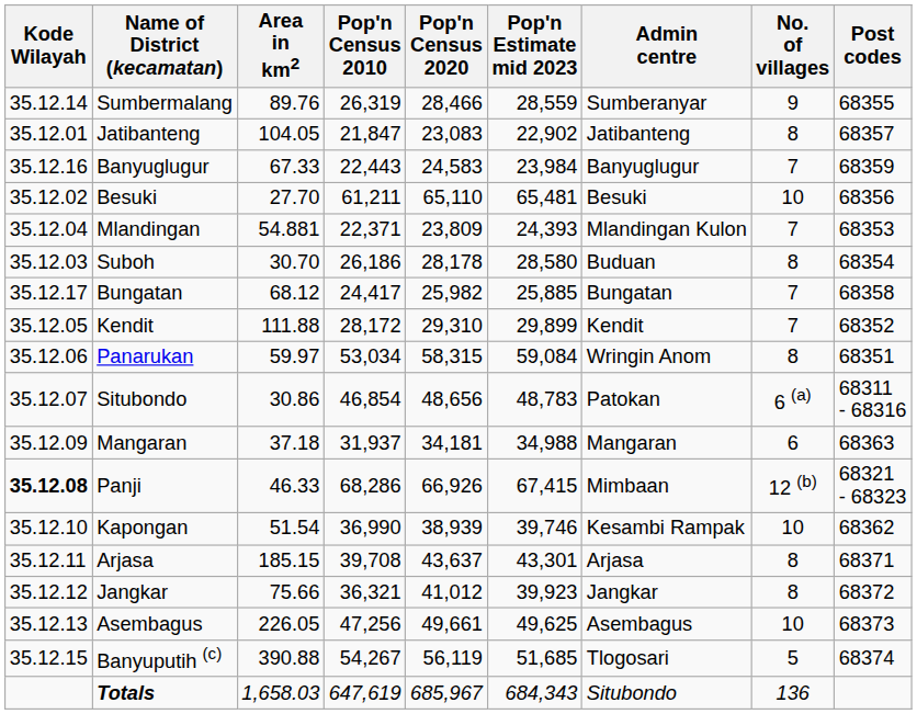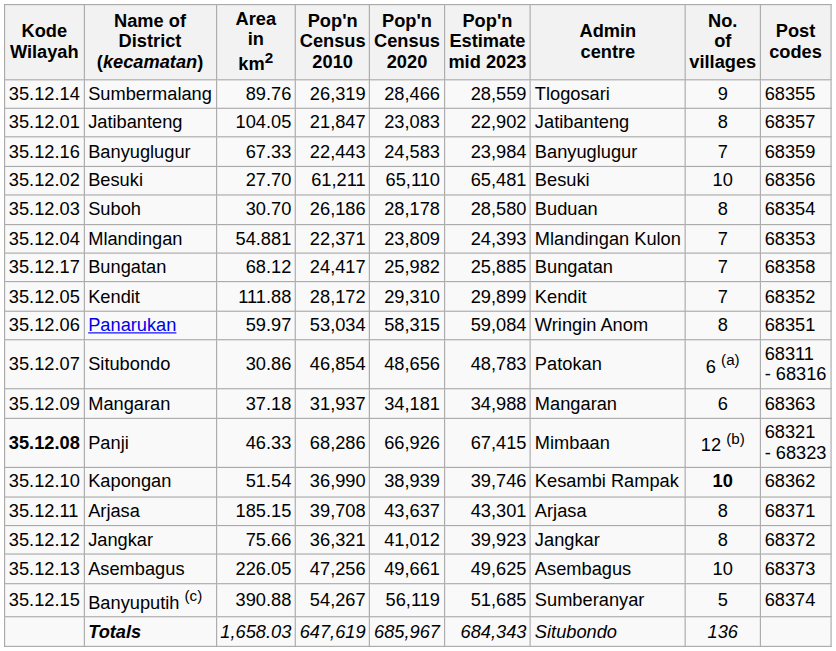 <table class="sortable wikitable">
 <tr>
 <th>Kode <br>Wilayah</th>
 <th>Name of<br>District<br>(<em>kecamatan</em>)</th>
 <th>Area <br> in<br> km<sup>2</sup></th>
 <th>Pop'n<br>Census<br>2010</th>
 <th>Pop'n<br>Census<br>2020</th>
 <th>Pop'n<br>Estimate<br>mid 2023</th>
 <th>Admin<br>centre</th>
 <th>No. <br>of<br>villages</th>
 <th>Post<br>codes</th>
 </tr>
 <tr>
 <td>35.12.14</td>
 <td>Sumbermalang</td>
 <td align="right">89.76</td>
 <td align="right">26,319</td>
 <td align="right">28,466</td>
 <td align="right">28,559</td>
-<td>Sumberanyar</td>
+<td>Tlogosari</td>
 <td align="center">9</td>
 <td>68355</td>
 </tr>
 <tr>
 <td>35.12.01</td>
 <td>Jatibanteng</td>
 <td align="right">104.05</td>
 <td align="right">21,847</td>
 <td align="right">23,083</td>
 <td align="right">22,902</td>
 <td>Jatibanteng</td>
 <td align="center">8</td>
 <td>68357</td>
 </tr>
 <tr>
 <td>35.12.16</td>
 <td>Banyuglugur</td>
 <td align="right">67.33</td>
 <td align="right">22,443</td>
 <td align="right">24,583</td>
 <td align="right">23,984</td>
 <td>Banyuglugur</td>
 <td align="center">7</td>
 <td>68359</td>
 </tr>
 <tr>
 <td>35.12.02</td>
 <td>Besuki</td>
 <td align="right">27.70</td>
 <td align="right">61,211</td>
 <td align="right">65,110</td>
 <td align="right">65,481</td>
 <td>Besuki</td>
 <td align="center">10</td>
 <td>68356</td>
 </tr>
 <tr>
+<td>35.12.03</td>
+<td>Suboh</td>
+<td align="right">30.70</td>
+<td align="right">26,186</td>
+<td align="right">28,178</td>
+<td align="right">28,580</td>
+<td>Buduan</td>
+<td align="center">8</td>
+<td>68354</td>
+</tr>
+<tr>
 <td>35.12.04</td>
 <td>Mlandingan</td>
 <td align="right">54.881</td>
 <td align="right">22,371</td>
 <td align="right">23,809</td>
 <td align="right">24,393</td>
 <td>Mlandingan Kulon</td>
 <td align="center">7</td>
 <td>68353</td>
-</tr>
-<tr>
-<td>35.12.03</td>
-<td>Suboh</td>
-<td align="right">30.70</td>
-<td align="right">26,186</td>
-<td align="right">28,178</td>
-<td align="right">28,580</td>
-<td>Buduan</td>
-<td align="center">8</td>
-<td>68354</td>
 </tr>
 <tr>
 <td>35.12.17</td>
 <td>Bungatan</td>
 <td align="right">68.12</td>
 <td align="right">24,417</td>
 <td align="right">25,982</td>
 <td align="right">25,885</td>
 <td>Bungatan</td>
 <td align="center">7</td>
 <td>68358</td>
 </tr>
 <tr>
 <td>35.12.05</td>
 <td>Kendit</td>
 <td align="right">111.88</td>
 <td align="right">28,172</td>
 <td align="right">29,310</td>
 <td align="right">29,899</td>
 <td>Kendit</td>
 <td align="center">7</td>
 <td>68352</td>
 </tr>
 <tr>
 <td>35.12.06</td>
 <td><a href='#'>Panarukan</a></td>
 <td align="right">59.97</td>
 <td align="right">53,034</td>
 <td align="right">58,315</td>
 <td align="right">59,084</td>
 <td>Wringin Anom</td>
 <td align="center">8</td>
 <td>68351</td>
 </tr>
 <tr>
 <td>35.12.07</td>
 <td>Situbondo</td>
 <td align="right">30.86</td>
 <td align="right">46,854</td>
 <td align="right">48,656</td>
 <td align="right">48,783</td>
 <td>Patokan</td>
 <td align="center">6 <sup>(a)</sup></td>
 <td>68311<br>- 68316</td>
 </tr>
 <tr>
 <td>35.12.09</td>
 <td>Mangaran</td>
 <td align="right">37.18</td>
 <td align="right">31,937</td>
 <td align="right">34,181</td>
 <td align="right">34,988</td>
 <td>Mangaran</td>
 <td align="center">6</td>
 <td>68363</td>
 </tr>
 <tr>
 <td><strong>35.12.08</strong></td>
 <td>Panji</td>
 <td align="right">46.33</td>
 <td align="right">68,286</td>
 <td align="right">66,926</td>
 <td align="right">67,415</td>
 <td>Mimbaan</td>
 <td align="center">12 <sup>(b)</sup></td>
 <td>68321<br>- 68323</td>
 </tr>
 <tr>
 <td>35.12.10</td>
 <td>Kapongan</td>
 <td align="right">51.54</td>
 <td align="right">36,990</td>
 <td align="right">38,939</td>
 <td align="right">39,746</td>
 <td>Kesambi Rampak</td>
-<td align="center">10</td>
+<td align="center"><strong>10</strong></td>
 <td>68362</td>
 </tr>
 <tr>
 <td>35.12.11</td>
 <td>Arjasa</td>
 <td align="right">185.15</td>
 <td align="right">39,708</td>
 <td align="right">43,637</td>
 <td align="right">43,301</td>
 <td>Arjasa</td>
 <td align="center">8</td>
 <td>68371</td>
 </tr>
 <tr>
 <td>35.12.12</td>
 <td>Jangkar</td>
 <td align="right">75.66</td>
 <td align="right">36,321</td>
 <td align="right">41,012</td>
 <td align="right">39,923</td>
 <td>Jangkar</td>
 <td align="center">8</td>
 <td>68372</td>
 </tr>
 <tr>
 <td>35.12.13</td>
 <td>Asembagus</td>
 <td align="right">226.05</td>
 <td align="right">47,256</td>
 <td align="right">49,661</td>
 <td align="right">49,625</td>
 <td>Asembagus</td>
 <td align="center">10</td>
 <td>68373</td>
 </tr>
 <tr>
 <td>35.12.15</td>
 <td>Banyuputih <sup>(c)</sup></td>
 <td align="right">390.88</td>
 <td align="right">54,267</td>
 <td align="right">56,119</td>
 <td align="right">51,685</td>
-<td>Tlogosari</td>
+<td>Sumberanyar</td>
 <td align="center">5</td>
 <td>68374</td>
 </tr>
 <tr>
 <td></td>
 <td><strong><em>Totals</em></strong></td>
 <td align="right"><em>1,658.03</em></td>
 <td align="right"><em>647,619</em></td>
 <td align="right"><em>685,967</em></td>
 <td align="right"><em>684,343</em></td>
 <td><em>Situbondo</em></td>
 <td align="center"><em>136</em></td>
 <td></td>
 </tr>
 </table>
